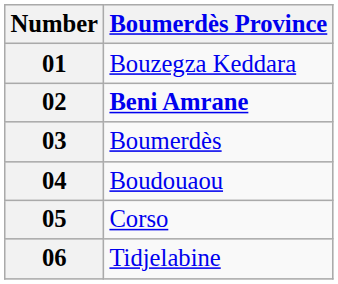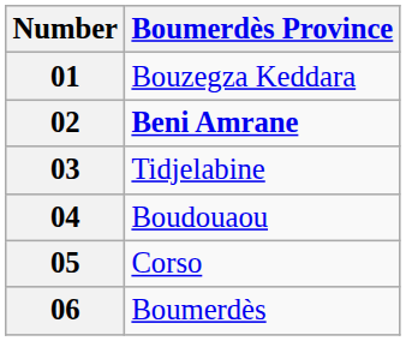 <table class="wikitable sortable">
 <tr>
 <th>Number</th>
 <th><a href='#'>Boumerdès Province</a></th>
 </tr>
 <tr>
 <th>01</th>
 <td><a href='#'>Bouzegza Keddara</a></td>
 </tr>
 <tr>
 <th>02</th>
 <td><strong><a href='#'>Beni Amrane</a></strong></td>
 </tr>
 <tr>
 <th>03</th>
-<td><a href='#'>Boumerdès</a></td>
+<td><a href='#'>Tidjelabine</a></td>
 </tr>
 <tr>
 <th>04</th>
 <td><a href='#'>Boudouaou</a></td>
 </tr>
 <tr>
 <th>05</th>
 <td><a href='#'>Corso</a></td>
 </tr>
 <tr>
 <th>06</th>
-<td><a href='#'>Tidjelabine</a></td>
+<td><a href='#'>Boumerdès</a></td>
 </tr>
 </table>
